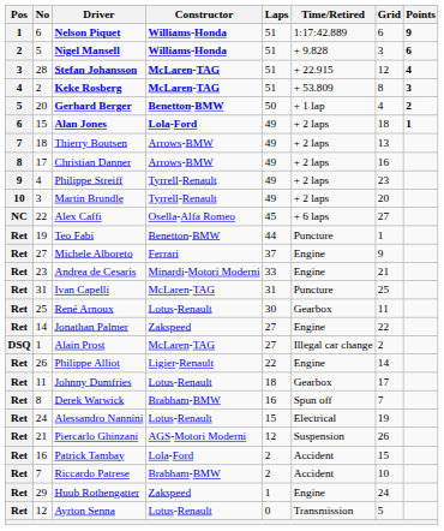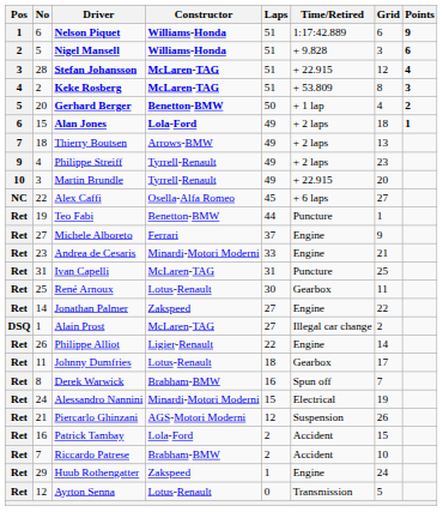 <table class="wikitable" style="font-size: 95%;">
 <tr>
 <th>Pos</th>
 <th>No</th>
 <th>Driver</th>
 <th>Constructor</th>
 <th>Laps</th>
 <th>Time/Retired</th>
 <th>Grid</th>
 <th>Points</th>
 </tr>
 <tr>
 <th>1</th>
 <td>6</td>
 <td> <strong><a href='#'>Nelson Piquet</a></strong></td>
 <td><strong><a href='#'>Williams</a>-<a href='#'>Honda</a></strong></td>
 <td>51</td>
 <td>1:17:42.889</td>
 <td>6</td>
 <td><strong>9</strong></td>
 </tr>
 <tr>
 <th>2</th>
 <td>5</td>
 <td> <strong><a href='#'>Nigel Mansell</a></strong></td>
 <td><strong><a href='#'>Williams</a>-<a href='#'>Honda</a></strong></td>
 <td>51</td>
 <td>+ 9.828</td>
 <td>3</td>
 <td><strong>6</strong></td>
 </tr>
 <tr>
 <th>3</th>
 <td>28</td>
 <td> <strong><a href='#'>Stefan Johansson</a></strong></td>
 <td><strong><a href='#'>McLaren</a>-<a href='#'>TAG</a></strong></td>
 <td>51</td>
 <td>+ 22.915</td>
 <td>12</td>
 <td><strong>4</strong></td>
 </tr>
 <tr>
 <th>4</th>
 <td>2</td>
 <td> <strong><a href='#'>Keke Rosberg</a></strong></td>
 <td><strong><a href='#'>McLaren</a>-<a href='#'>TAG</a></strong></td>
 <td>51</td>
 <td>+ 53.809</td>
 <td>8</td>
 <td><strong>3</strong></td>
 </tr>
 <tr>
 <th>5</th>
 <td>20</td>
 <td> <strong><a href='#'>Gerhard Berger</a></strong></td>
 <td><strong><a href='#'>Benetton</a>-<a href='#'>BMW</a></strong></td>
 <td>50</td>
 <td>+ 1 lap</td>
 <td>4</td>
 <td><strong>2</strong></td>
 </tr>
 <tr>
 <th>6</th>
 <td>15</td>
 <td> <strong><a href='#'>Alan Jones</a></strong></td>
 <td><strong><a href='#'>Lola</a>-<a href='#'>Ford</a></strong></td>
 <td>49</td>
 <td>+ 2 laps</td>
 <td>18</td>
 <td><strong>1</strong></td>
 </tr>
 <tr>
 <th>7</th>
 <td>18</td>
 <td> <a href='#'>Thierry Boutsen</a></td>
 <td><a href='#'>Arrows</a>-<a href='#'>BMW</a></td>
 <td>49</td>
 <td>+ 2 laps</td>
 <td>13</td>
 <td> </td>
 </tr>
 <tr>
-<th>8</th>
-<td>17</td>
-<td> <a href='#'>Christian Danner</a></td>
-<td><a href='#'>Arrows</a>-<a href='#'>BMW</a></td>
-<td>49</td>
-<td>+ 2 laps</td>
-<td>16</td>
-<td> </td>
-</tr>
-<tr>
 <th>9</th>
 <td>4</td>
 <td> <a href='#'>Philippe Streiff</a></td>
 <td><a href='#'>Tyrrell</a>-<a href='#'>Renault</a></td>
 <td>49</td>
 <td>+ 2 laps</td>
 <td>23</td>
 <td> </td>
 </tr>
 <tr>
 <th>10</th>
 <td>3</td>
 <td> <a href='#'>Martin Brundle</a></td>
 <td><a href='#'>Tyrrell</a>-<a href='#'>Renault</a></td>
 <td>49</td>
-<td>+ 2 laps</td>
+<td>+ 22.915</td>
 <td>20</td>
 <td> </td>
 </tr>
 <tr>
 <th>NC</th>
 <td>22</td>
 <td> <a href='#'>Alex Caffi</a></td>
 <td><a href='#'>Osella</a>-<a href='#'>Alfa Romeo</a></td>
 <td>45</td>
 <td>+ 6 laps</td>
 <td>27</td>
 <td> </td>
 </tr>
 <tr>
 <th>Ret</th>
 <td>19</td>
 <td> <a href='#'>Teo Fabi</a></td>
 <td><a href='#'>Benetton</a>-<a href='#'>BMW</a></td>
 <td>44</td>
 <td>Puncture</td>
 <td>1</td>
 <td> </td>
 </tr>
 <tr>
 <th>Ret</th>
 <td>27</td>
 <td> <a href='#'>Michele Alboreto</a></td>
 <td><a href='#'>Ferrari</a></td>
 <td>37</td>
 <td>Engine</td>
 <td>9</td>
 <td> </td>
 </tr>
 <tr>
 <th>Ret</th>
 <td>23</td>
 <td> <a href='#'>Andrea de Cesaris</a></td>
 <td><a href='#'>Minardi</a>-<a href='#'>Motori Moderni</a></td>
 <td>33</td>
 <td>Engine</td>
 <td>21</td>
 <td> </td>
 </tr>
 <tr>
 <th>Ret</th>
 <td>31</td>
 <td> <a href='#'>Ivan Capelli</a></td>
 <td><a href='#'>McLaren</a>-<a href='#'>TAG</a></td>
 <td>31</td>
 <td>Puncture</td>
 <td>25</td>
 <td> </td>
 </tr>
 <tr>
 <th>Ret</th>
 <td>25</td>
 <td> <a href='#'>René Arnoux</a></td>
 <td><a href='#'>Lotus</a>-<a href='#'>Renault</a></td>
 <td>30</td>
 <td>Gearbox</td>
 <td>11</td>
 <td> </td>
 </tr>
 <tr>
 <th>Ret</th>
 <td>14</td>
 <td> <a href='#'>Jonathan Palmer</a></td>
 <td><a href='#'>Zakspeed</a></td>
 <td>27</td>
 <td>Engine</td>
 <td>22</td>
 <td> </td>
 </tr>
 <tr>
 <th>DSQ</th>
 <td>1</td>
 <td> <a href='#'>Alain Prost</a></td>
 <td><a href='#'>McLaren</a>-<a href='#'>TAG</a></td>
 <td>27</td>
 <td>Illegal car change</td>
 <td>2</td>
 <td> </td>
 </tr>
 <tr>
 <th>Ret</th>
 <td>26</td>
 <td> <a href='#'>Philippe Alliot</a></td>
 <td><a href='#'>Ligier</a>-<a href='#'>Renault</a></td>
 <td>22</td>
 <td>Engine</td>
 <td>14</td>
 <td> </td>
 </tr>
 <tr>
 <th>Ret</th>
 <td>11</td>
 <td> <a href='#'>Johnny Dumfries</a></td>
 <td><a href='#'>Lotus</a>-<a href='#'>Renault</a></td>
 <td>18</td>
 <td>Gearbox</td>
 <td>17</td>
 <td> </td>
 </tr>
 <tr>
 <th>Ret</th>
 <td>8</td>
 <td> <a href='#'>Derek Warwick</a></td>
 <td><a href='#'>Brabham</a>-<a href='#'>BMW</a></td>
 <td>16</td>
 <td>Spun off</td>
 <td>7</td>
 <td> </td>
 </tr>
 <tr>
 <th>Ret</th>
 <td>24</td>
 <td> <a href='#'>Alessandro Nannini</a></td>
-<td><a href='#'>Lotus</a>-<a href='#'>Renault</a></td>
+<td><a href='#'>Minardi</a>-<a href='#'>Motori Moderni</a></td>
 <td>15</td>
 <td>Electrical</td>
 <td>19</td>
 <td> </td>
 </tr>
 <tr>
 <th>Ret</th>
 <td>21</td>
 <td> <a href='#'>Piercarlo Ghinzani</a></td>
 <td><a href='#'>AGS</a>-<a href='#'>Motori Moderni</a></td>
 <td>12</td>
 <td>Suspension</td>
 <td>26</td>
 <td> </td>
 </tr>
 <tr>
 <th>Ret</th>
 <td>16</td>
 <td> <a href='#'>Patrick Tambay</a></td>
 <td><a href='#'>Lola</a>-<a href='#'>Ford</a></td>
 <td>2</td>
 <td>Accident</td>
 <td>15</td>
 <td> </td>
 </tr>
 <tr>
 <th>Ret</th>
 <td>7</td>
 <td> <a href='#'>Riccardo Patrese</a></td>
 <td><a href='#'>Brabham</a>-<a href='#'>BMW</a></td>
 <td>2</td>
 <td>Accident</td>
 <td>10</td>
 <td> </td>
 </tr>
 <tr>
 <th>Ret</th>
 <td>29</td>
 <td> <a href='#'>Huub Rothengatter</a></td>
 <td><a href='#'>Zakspeed</a></td>
 <td>1</td>
 <td>Engine</td>
 <td>24</td>
 <td> </td>
 </tr>
 <tr>
 <th>Ret</th>
 <td>12</td>
 <td> <a href='#'>Ayrton Senna</a></td>
 <td><a href='#'>Lotus</a>-<a href='#'>Renault</a></td>
 <td>0</td>
 <td>Transmission</td>
 <td>5</td>
 <td> </td>
 </tr>
 <tr>
 <th colspan="8"></th>
 </tr>
 </table>
